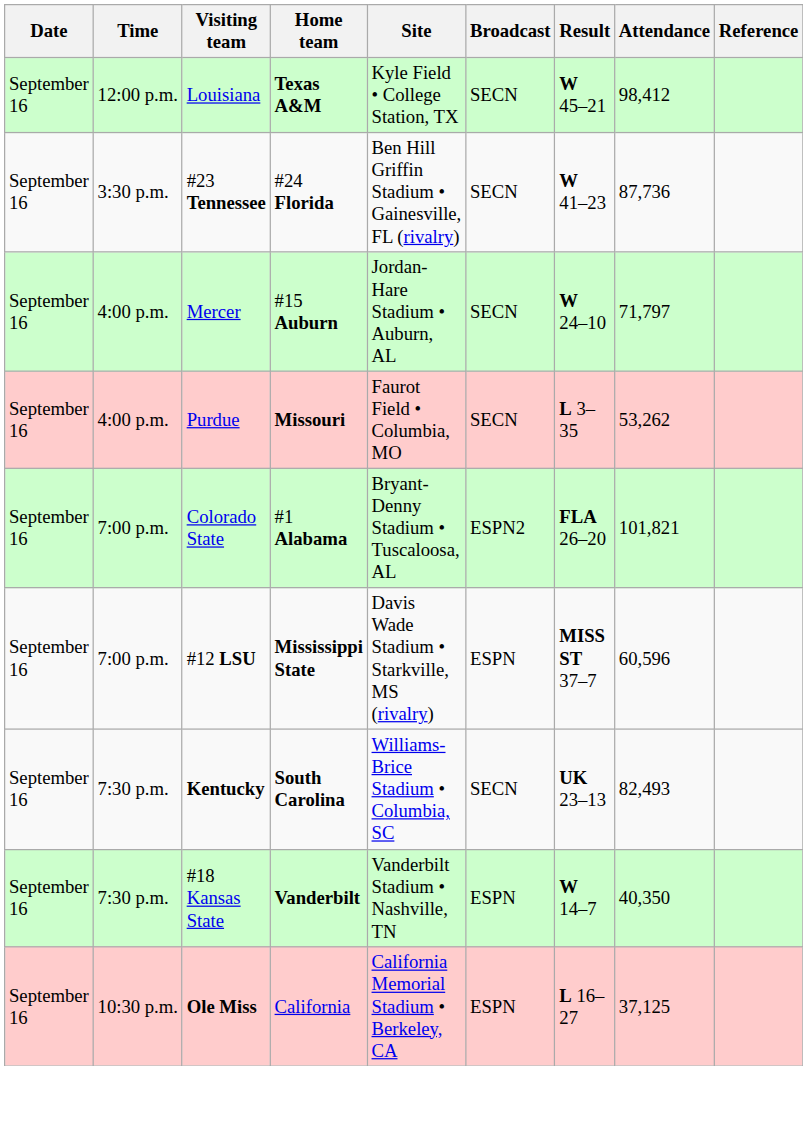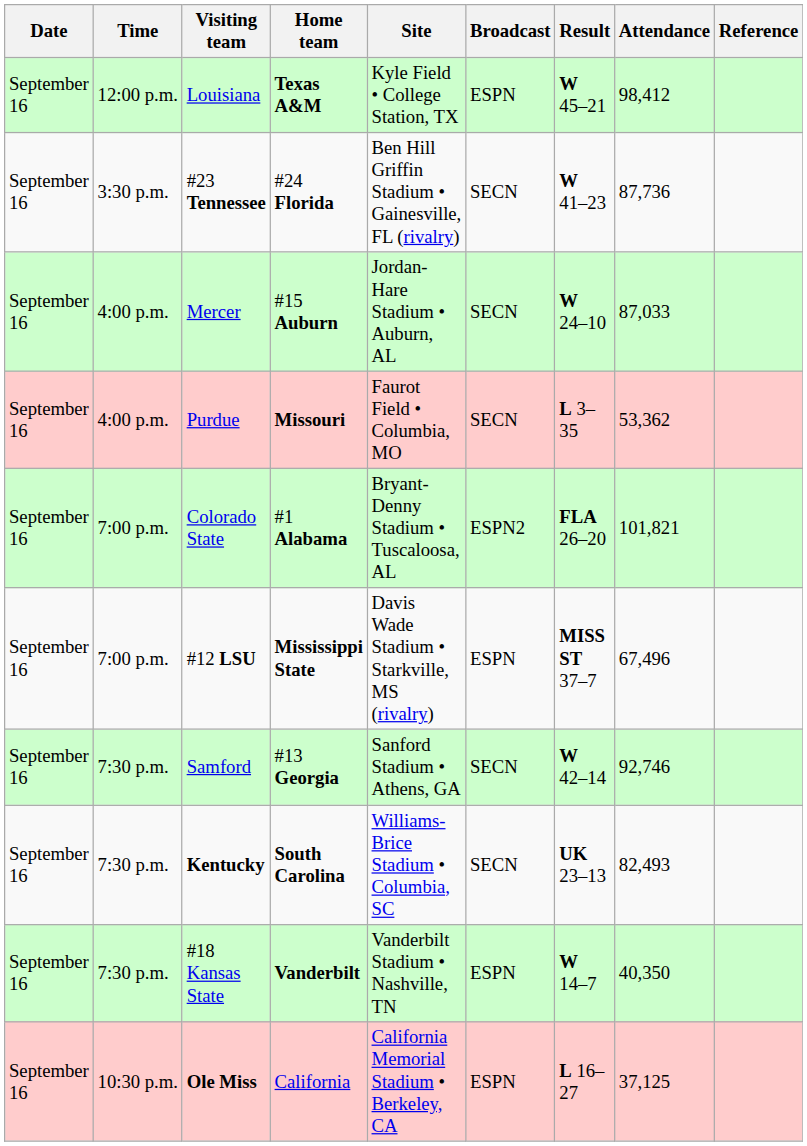 <table class="wikitable" style="font-size:95%;">
 <tr>
 <th>Date</th>
 <th>Time</th>
 <th>Visiting team</th>
 <th>Home team</th>
 <th>Site</th>
 <th>Broadcast</th>
 <th>Result</th>
 <th>Attendance</th>
 <th class="unsortable">Reference</th>
 </tr>
 <tr bgcolor=ccffcc>
 <td>September 16</td>
 <td>12:00 p.m.</td>
 <td><a href='#'>Louisiana</a></td>
 <td><strong>Texas A&M</strong></td>
 <td>Kyle Field •  College Station, TX</td>
-<td>SECN</td>
+<td>ESPN</td>
 <td><strong>W</strong> 45–21</td>
 <td>98,412</td>
 <td></td>
 </tr>
 <tr bgcolor=>
 <td>September 16</td>
 <td>3:30 p.m.</td>
 <td>#23 <strong>Tennessee</strong></td>
 <td>#24 <strong>Florida</strong></td>
 <td>Ben Hill Griffin Stadium • Gainesville, FL (<a href='#'>rivalry</a>)</td>
 <td>SECN</td>
 <td><strong>W</strong> 41–23</td>
 <td>87,736</td>
 <td></td>
 </tr>
 <tr bgcolor=ccffcc>
 <td>September 16</td>
 <td>4:00 p.m.</td>
 <td><a href='#'>Mercer</a></td>
 <td>#15 <strong>Auburn</strong></td>
 <td>Jordan-Hare Stadium • Auburn, AL</td>
 <td>SECN</td>
 <td><strong>W</strong> 24–10</td>
-<td>71,797</td>
+<td>87,033</td>
 <td></td>
 </tr>
 <tr bgcolor=ffcccc>
 <td>September 16</td>
 <td>4:00 p.m.</td>
 <td><a href='#'>Purdue</a></td>
 <td><strong>Missouri</strong></td>
 <td>Faurot Field • Columbia, MO</td>
 <td>SECN</td>
 <td><strong>L</strong> 3–35</td>
-<td>53,262</td>
+<td>53,362</td>
 <td></td>
 </tr>
 <tr bgcolor=ccffcc>
 <td>September 16</td>
 <td>7:00 p.m.</td>
 <td><a href='#'>Colorado State</a></td>
 <td>#1 <strong>Alabama</strong></td>
 <td>Bryant-Denny Stadium • Tuscaloosa, AL</td>
 <td>ESPN2</td>
 <td><strong>FLA</strong> 26–20</td>
 <td>101,821</td>
 <td></td>
 </tr>
 <tr bgcolor=>
 <td>September 16</td>
 <td>7:00 p.m.</td>
 <td>#12 <strong>LSU</strong></td>
 <td><strong>Mississippi State</strong></td>
 <td>Davis Wade Stadium • Starkville, MS (<a href='#'>rivalry</a>)</td>
 <td>ESPN</td>
 <td><strong>MISS ST</strong> 37–7</td>
-<td>60,596</td>
+<td>67,496</td>
+<td></td>
+</tr>
+<tr bgcolor=ccffcc>
+<td>September 16</td>
+<td>7:30 p.m.</td>
+<td><a href='#'>Samford</a></td>
+<td>#13 <strong>Georgia</strong></td>
+<td>Sanford Stadium • Athens, GA</td>
+<td>SECN</td>
+<td><strong>W</strong> 42–14</td>
+<td>92,746</td>
 <td></td>
 </tr>
 <tr bgcolor=>
 <td>September 16</td>
 <td>7:30 p.m.</td>
 <td><strong>Kentucky</strong></td>
 <td><strong>South Carolina</strong></td>
 <td><a href='#'>Williams-Brice Stadium</a> • <a href='#'>Columbia, SC</a></td>
 <td>SECN</td>
 <td><strong>UK</strong> 23–13</td>
 <td>82,493</td>
 <td></td>
 </tr>
 <tr bgcolor=ccffcc>
 <td>September 16</td>
 <td>7:30 p.m.</td>
 <td>#18 <a href='#'>Kansas State</a></td>
 <td><strong>Vanderbilt</strong></td>
 <td>Vanderbilt Stadium • Nashville, TN</td>
 <td>ESPN</td>
 <td><strong>W</strong> 14–7</td>
 <td>40,350</td>
 <td></td>
 </tr>
 <tr bgcolor=ffcccc>
 <td>September 16</td>
 <td>10:30 p.m.</td>
 <td><strong>Ole Miss</strong></td>
 <td><a href='#'>California</a></td>
 <td><a href='#'>California Memorial Stadium</a> • <a href='#'>Berkeley, CA</a></td>
 <td>ESPN</td>
 <td><strong>L</strong> 16–27</td>
 <td>37,125</td>
 <td></td>
 </tr>
 </table>
